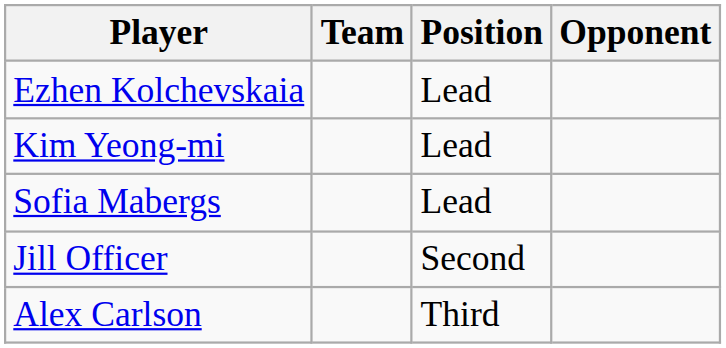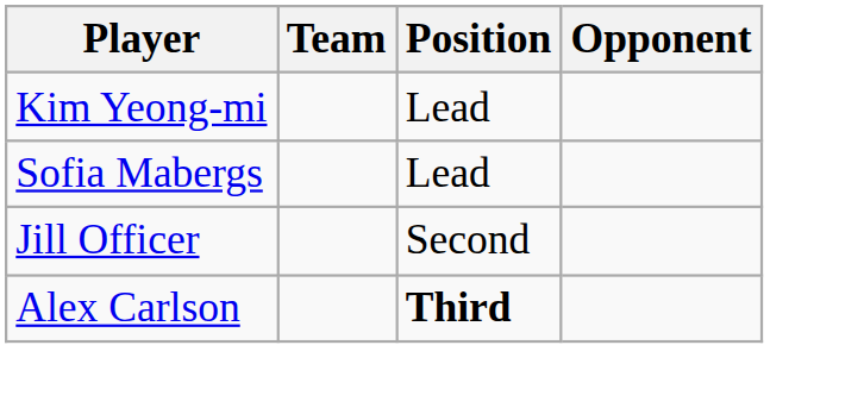 <table class="wikitable">
 <tr>
 <th>Player</th>
 <th>Team</th>
 <th>Position</th>
 <th>Opponent</th>
-</tr>
-<tr>
-<td><a href='#'>Ezhen Kolchevskaia</a></td>
-<td></td>
-<td data-sort-value="1">Lead</td>
-<td></td>
 </tr>
 <tr>
 <td><a href='#'>Kim Yeong-mi</a></td>
 <td></td>
 <td data-sort-value="1">Lead</td>
 <td></td>
 </tr>
 <tr>
 <td><a href='#'>Sofia Mabergs</a></td>
 <td></td>
 <td data-sort-value="1">Lead</td>
 <td></td>
 </tr>
 <tr>
 <td><a href='#'>Jill Officer</a></td>
 <td></td>
 <td data-sort-value="2">Second</td>
 <td></td>
 </tr>
 <tr>
 <td><a href='#'>Alex Carlson</a></td>
 <td></td>
-<td data-sort-value="3">Third</td>
+<td data-sort-value="3"><strong>Third</strong></td>
 <td></td>
 </tr>
 </table>
